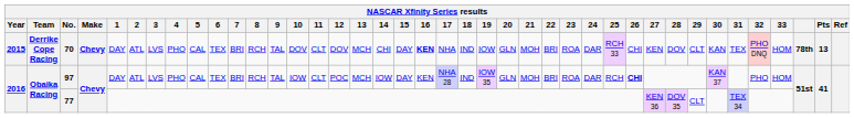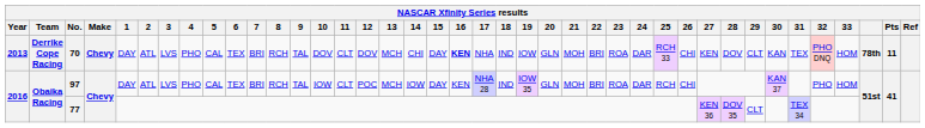 <table class="wikitable" style="text-align:center; font-size:75%">
 <tr>
 <th colspan=42><a href='#'>NASCAR Xfinity Series</a> results</th>
 </tr>
 <tr>
 <th>Year</th>
 <th>Team</th>
 <th>No.</th>
 <th>Make</th>
 <th>1</th>
 <th>2</th>
 <th>3</th>
 <th>4</th>
 <th>5</th>
 <th>6</th>
 <th>7</th>
 <th>8</th>
 <th>9</th>
 <th>10</th>
 <th>11</th>
 <th>12</th>
 <th>13</th>
 <th>14</th>
 <th>15</th>
 <th>16</th>
 <th>17</th>
 <th>18</th>
 <th>19</th>
 <th>20</th>
 <th>21</th>
 <th>22</th>
 <th>23</th>
 <th>24</th>
 <th>25</th>
 <th>26</th>
 <th>27</th>
 <th>28</th>
 <th>29</th>
 <th>30</th>
 <th>31</th>
 <th>32</th>
 <th>33</th>
 <th></th>
 <th>Pts</th>
 <th>Ref</th>
 </tr>
 <tr>
-<th><a href='#'>2015</a></th>
+<th><a href='#'>2013</a></th>
 <th><a href='#'>Derrike Cope Racing</a></th>
 <th>70</th>
 <th><a href='#'>Chevy</a></th>
 <td><a href='#'>DAY</a></td>
 <td><a href='#'>ATL</a></td>
 <td><a href='#'>LVS</a></td>
 <td><a href='#'>PHO</a></td>
 <td><a href='#'>CAL</a></td>
 <td><a href='#'>TEX</a></td>
 <td><a href='#'>BRI</a></td>
 <td><a href='#'>RCH</a></td>
 <td><a href='#'>TAL</a></td>
 <td><a href='#'>DOV</a></td>
 <td><a href='#'>CLT</a></td>
 <td><a href='#'>DOV</a></td>
 <td><a href='#'>MCH</a></td>
 <td><a href='#'>CHI</a></td>
 <td><a href='#'>DAY</a></td>
 <td><strong><a href='#'>KEN</a></strong></td>
 <td><a href='#'>NHA</a></td>
 <td><a href='#'>IND</a></td>
 <td><a href='#'>IOW</a></td>
 <td><a href='#'>GLN</a></td>
 <td><a href='#'>MOH</a></td>
 <td><a href='#'>BRI</a></td>
 <td><a href='#'>ROA</a></td>
 <td><a href='#'>DAR</a></td>
 <td style="background:#EFCFFF;"><a href='#'>RCH</a><br><small>33</small></td>
 <td><a href='#'>CHI</a></td>
 <td><a href='#'>KEN</a></td>
 <td><a href='#'>DOV</a></td>
 <td><a href='#'>CLT</a></td>
 <td><a href='#'>KAN</a></td>
 <td><a href='#'>TEX</a></td>
 <td style="background:#FFCFCF;"><a href='#'>PHO</a><br><small>DNQ</small></td>
 <td><a href='#'>HOM</a></td>
 <th>78th</th>
-<th>13</th>
+<th>11</th>
 <th></th>
 </tr>
 <tr>
 <th rowspan=2><a href='#'>2016</a></th>
 <th rowspan=2><a href='#'>Obaika Racing</a></th>
 <th>97</th>
 <th rowspan=2><a href='#'>Chevy</a></th>
 <td><a href='#'>DAY</a></td>
 <td><a href='#'>ATL</a></td>
 <td><a href='#'>LVS</a></td>
 <td><a href='#'>PHO</a></td>
 <td><a href='#'>CAL</a></td>
 <td><a href='#'>TEX</a></td>
 <td><a href='#'>BRI</a></td>
 <td><a href='#'>RCH</a></td>
 <td><a href='#'>TAL</a></td>
 <td><a href='#'>IOW</a></td>
 <td><a href='#'>CLT</a></td>
 <td><a href='#'>POC</a></td>
 <td><a href='#'>MCH</a></td>
 <td><a href='#'>IOW</a></td>
 <td><a href='#'>DAY</a></td>
 <td><a href='#'>KEN</a></td>
 <td style="background:#CFCFFF;"><a href='#'>NHA</a><br><small>28</small></td>
 <td><a href='#'>IND</a></td>
 <td style="background:#EFCFFF;"><a href='#'>IOW</a><br><small>35</small></td>
 <td><a href='#'>GLN</a></td>
 <td><a href='#'>MOH</a></td>
 <td><a href='#'>BRI</a></td>
 <td><a href='#'>ROA</a></td>
 <td><a href='#'>DAR</a></td>
 <td><a href='#'>RCH</a></td>
-<td><strong><a href='#'>CHI</a></strong></td>
+<td><a href='#'>CHI</a></td>
 <td colspan=3></td>
 <td style="background:#EFCFFF;"><a href='#'>KAN</a><br><small>37</small></td>
 <td></td>
 <td><a href='#'>PHO</a></td>
 <td><a href='#'>HOM</a></td>
 <th rowspan=2>51st</th>
 <th rowspan=2>41</th>
 <th rowspan=2></th>
 </tr>
 <tr>
 <th>77</th>
 <td colspan=26></td>
 <td style="background:#EFCFFF;"><a href='#'>KEN</a><br><small>36</small></td>
 <td style="background:#EFCFFF;"><a href='#'>DOV</a><br><small>35</small></td>
 <td><a href='#'>CLT</a></td>
 <td></td>
 <td style="background:#CFCFFF;"><a href='#'>TEX</a><br><small>34</small></td>
 <td colspan=2></td>
 </tr>
 </table>
